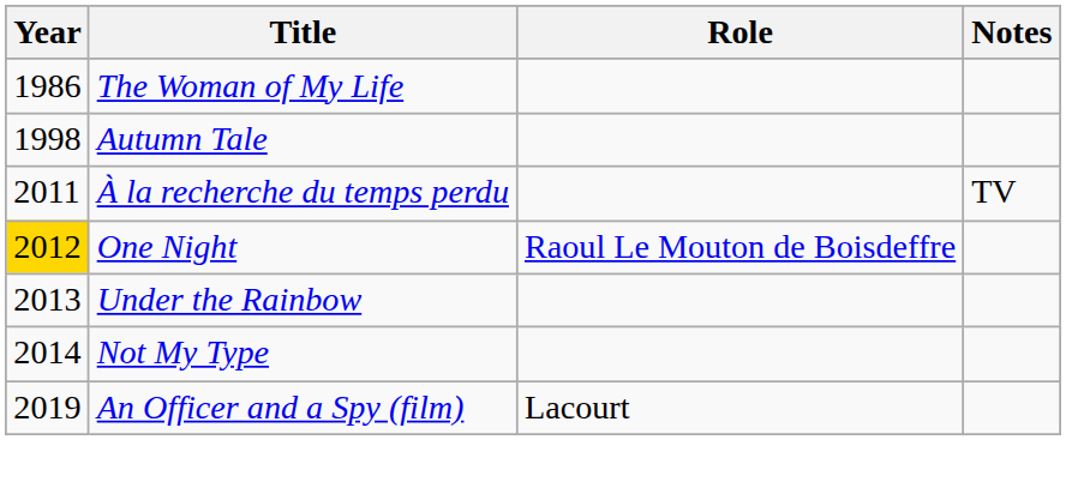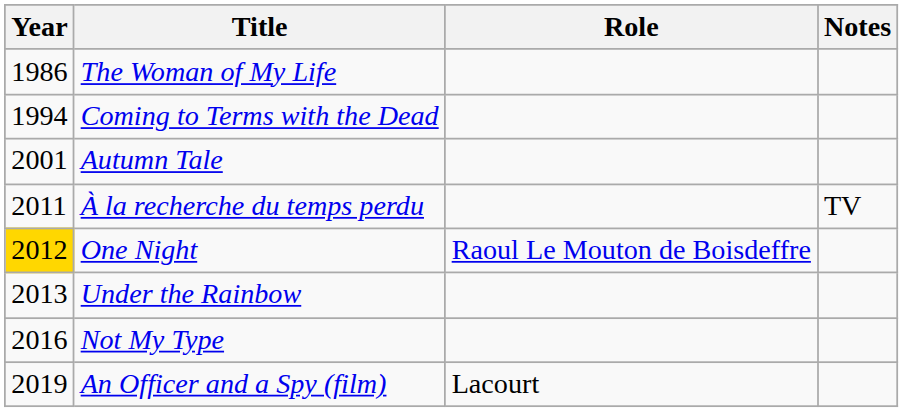 <table class="wikitable sortable">
 <tr>
 <th>Year</th>
 <th>Title</th>
 <th>Role</th>
 <th class="unsortable">Notes</th>
 </tr>
 <tr>
 <td>1986</td>
 <td><em><a href='#'>The Woman of My Life</a></em></td>
 <td></td>
 <td></td>
 </tr>
 <tr>
-<td>1998</td>
+<td>1994</td>
+<td><em><a href='#'>Coming to Terms with the Dead</a></em></td>
+<td></td>
+<td></td>
+</tr>
+<tr>
+<td>2001</td>
 <td><em><a href='#'>Autumn Tale</a></em></td>
 <td></td>
 <td></td>
 </tr>
 <tr>
 <td>2011</td>
 <td><em><a href='#'>À la recherche du temps perdu</a></em></td>
 <td></td>
 <td>TV</td>
 </tr>
 <tr>
 <td style="background: gold;">2012</td>
 <td><em><a href='#'>One Night</a></em></td>
 <td><a href='#'>Raoul Le Mouton de Boisdeffre</a></td>
 <td></td>
 </tr>
 <tr>
 <td>2013</td>
 <td><em><a href='#'>Under the Rainbow</a></em></td>
 <td></td>
 </tr>
 <tr>
-<td>2014</td>
+<td>2016</td>
 <td><em><a href='#'>Not My Type</a></em></td>
 <td></td>
 <td></td>
 </tr>
 <tr>
 <td>2019</td>
 <td><em><a href='#'>An Officer and a Spy (film)</a></em></td>
 <td>Lacourt</td>
 <td></td>
 </tr>
 </table>
